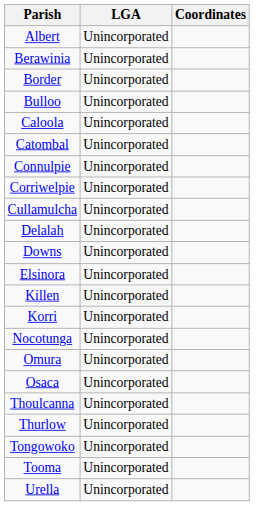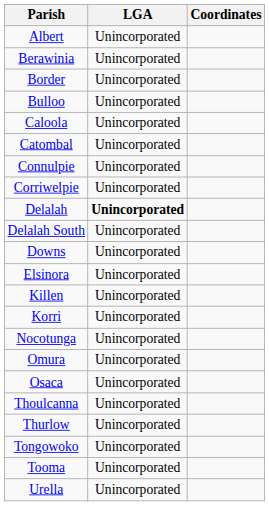 <table class="wikitable" style="text-align:center">
 <tr>
 <th>Parish</th>
 <th>LGA</th>
 <th>Coordinates</th>
 </tr>
 <tr>
 <td><a href='#'>Albert</a></td>
 <td>Unincorporated</td>
 <td></td>
 </tr>
 <tr>
 <td><a href='#'>Berawinia</a></td>
 <td>Unincorporated</td>
 <td></td>
 </tr>
 <tr>
 <td><a href='#'>Border</a></td>
 <td>Unincorporated</td>
 <td></td>
 </tr>
 <tr>
 <td><a href='#'>Bulloo</a></td>
 <td>Unincorporated</td>
 <td></td>
 </tr>
 <tr>
 <td><a href='#'>Caloola</a></td>
 <td>Unincorporated</td>
 <td></td>
 </tr>
 <tr>
 <td><a href='#'>Catombal</a></td>
 <td>Unincorporated</td>
 <td></td>
 </tr>
 <tr>
 <td><a href='#'>Connulpie</a></td>
 <td>Unincorporated</td>
 <td></td>
 </tr>
 <tr>
 <td><a href='#'>Corriwelpie</a></td>
 <td>Unincorporated</td>
 <td></td>
 </tr>
 <tr>
-<td><a href='#'>Cullamulcha</a></td>
-<td>Unincorporated</td>
+<td><a href='#'>Delalah</a></td>
+<td><strong>Unincorporated</strong></td>
 <td></td>
 </tr>
 <tr>
-<td><a href='#'>Delalah</a></td>
+<td><a href='#'>Delalah South</a></td>
 <td>Unincorporated</td>
 <td></td>
 </tr>
 <tr>
 <td><a href='#'>Downs</a></td>
 <td>Unincorporated</td>
 <td></td>
 </tr>
 <tr>
 <td><a href='#'>Elsinora</a></td>
 <td>Unincorporated</td>
 <td></td>
 </tr>
 <tr>
 <td><a href='#'>Killen</a></td>
 <td>Unincorporated</td>
 <td></td>
 </tr>
 <tr>
 <td><a href='#'>Korri</a></td>
 <td>Unincorporated</td>
 <td></td>
 </tr>
 <tr>
 <td><a href='#'>Nocotunga</a></td>
 <td>Unincorporated</td>
 <td></td>
 </tr>
 <tr>
 <td><a href='#'>Omura</a></td>
 <td>Unincorporated</td>
 <td></td>
 </tr>
 <tr>
 <td><a href='#'>Osaca</a></td>
 <td>Unincorporated</td>
 <td></td>
 </tr>
 <tr>
 <td><a href='#'>Thoulcanna</a></td>
 <td>Unincorporated</td>
 <td></td>
 </tr>
 <tr>
 <td><a href='#'>Thurlow</a></td>
 <td>Unincorporated</td>
 <td></td>
 </tr>
 <tr>
 <td><a href='#'>Tongowoko</a></td>
 <td>Unincorporated</td>
 <td></td>
 </tr>
 <tr>
 <td><a href='#'>Tooma</a></td>
 <td>Unincorporated</td>
 <td></td>
 </tr>
 <tr>
 <td><a href='#'>Urella</a></td>
 <td>Unincorporated</td>
 <td></td>
 </tr>
 </table>
